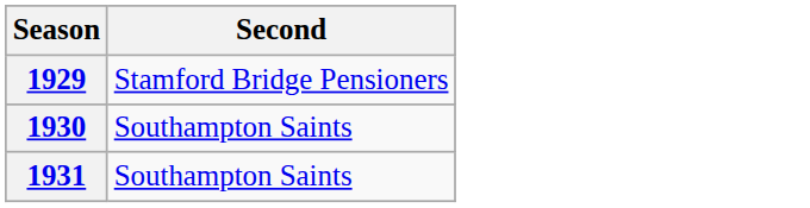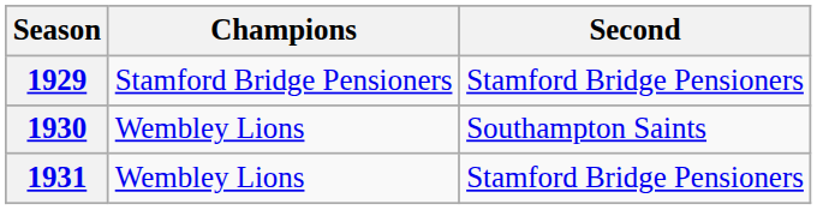 <table class="wikitable" style="font-size: 90%">
 <tr>
 <th>Season</th>
+<th>Champions</th>
 <th>Second</th>
 </tr>
 <tr>
 <th><a href='#'>1929</a></th>
 <td><a href='#'>Stamford Bridge Pensioners</a></td>
+<td><a href='#'>Stamford Bridge Pensioners</a></td>
 </tr>
 <tr>
 <th><a href='#'>1930</a></th>
+<td><a href='#'>Wembley Lions</a></td>
 <td><a href='#'>Southampton Saints</a></td>
 </tr>
 <tr>
 <th><a href='#'>1931</a></th>
-<td><a href='#'>Southampton Saints</a></td>
+<td><a href='#'>Wembley Lions</a></td>
+<td><a href='#'>Stamford Bridge Pensioners</a></td>
 </tr>
 </table>
